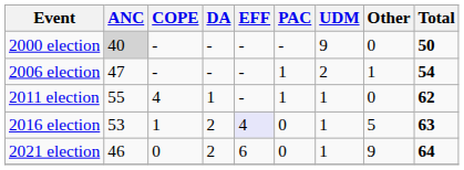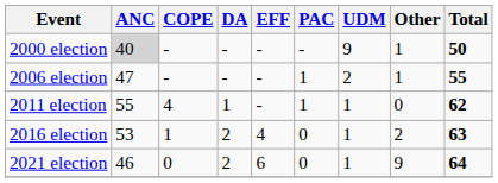 <table class="wikitable">
 <tr>
 <th>Event</th>
 <th><a href='#'>ANC</a></th>
 <th><a href='#'>COPE</a></th>
 <th><a href='#'>DA</a></th>
 <th><a href='#'>EFF</a></th>
 <th><a href='#'>PAC</a></th>
 <th><a href='#'>UDM</a></th>
 <th>Other</th>
 <th>Total</th>
 </tr>
 <tr>
 <td><a href='#'>2000 election</a></td>
 <td style="background: lightgrey;">40</td>
 <td>-</td>
 <td>-</td>
 <td>-</td>
 <td>-</td>
 <td>9</td>
-<td>0</td>
+<td>1</td>
 <td><strong>50</strong></td>
 </tr>
 <tr>
 <td><a href='#'>2006 election</a></td>
 <td>47</td>
 <td>-</td>
 <td>-</td>
 <td>-</td>
 <td>1</td>
 <td>2</td>
 <td>1</td>
-<td><strong>54</strong></td>
+<td><strong>55</strong></td>
 </tr>
 <tr>
 <td><a href='#'>2011 election</a></td>
 <td>55</td>
 <td>4</td>
 <td>1</td>
 <td>-</td>
 <td>1</td>
 <td>1</td>
 <td>0</td>
 <td><strong>62</strong></td>
 </tr>
 <tr>
 <td><a href='#'>2016 election</a></td>
 <td>53</td>
 <td>1</td>
 <td>2</td>
-<td style="background: lavender;">4</td>
+<td>4</td>
 <td>0</td>
 <td>1</td>
-<td>5</td>
+<td>2</td>
 <td><strong>63</strong></td>
 </tr>
 <tr>
 <td><a href='#'>2021 election</a></td>
 <td>46</td>
 <td>0</td>
 <td>2</td>
 <td>6</td>
 <td>0</td>
 <td>1</td>
 <td>9</td>
 <td><strong>64</strong></td>
 </tr>
 <tr>
 </tr>
 </table>
